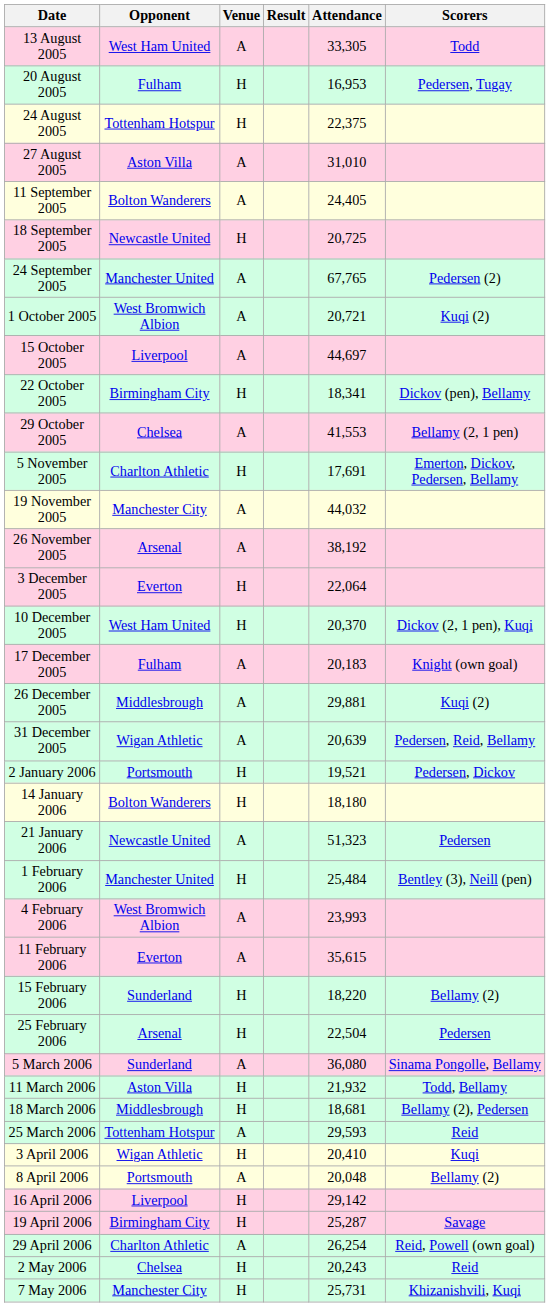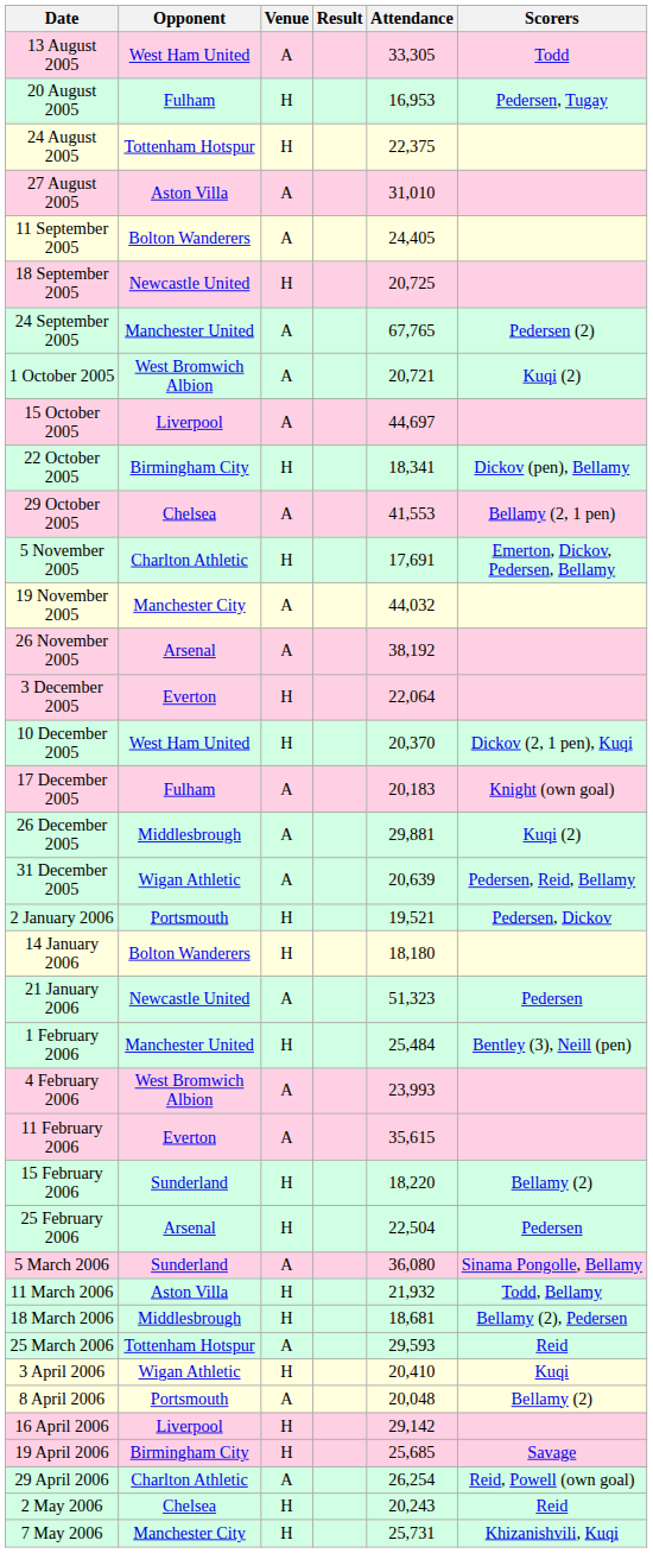 <table class="wikitable sortable" style="text-align:center;">
 <tr>
 <th>Date</th>
 <th>Opponent</th>
 <th>Venue</th>
 <th>Result</th>
 <th>Attendance</th>
 <th>Scorers</th>
 </tr>
 <tr style="background:#ffd0e3;">
 <td>13 August 2005</td>
 <td><a href='#'>West Ham United</a></td>
 <td>A</td>
 <td></td>
 <td>33,305</td>
 <td><a href='#'>Todd</a></td>
 </tr>
 <tr style="background:#d0ffe3;">
 <td>20 August 2005</td>
 <td><a href='#'>Fulham</a></td>
 <td>H</td>
 <td></td>
 <td>16,953</td>
 <td><a href='#'>Pedersen</a>, <a href='#'>Tugay</a></td>
 </tr>
 <tr style="background:#ffffdd;">
 <td>24 August 2005</td>
 <td><a href='#'>Tottenham Hotspur</a></td>
 <td>H</td>
 <td></td>
 <td>22,375</td>
 <td></td>
 </tr>
 <tr style="background:#ffd0e3;">
 <td>27 August 2005</td>
 <td><a href='#'>Aston Villa</a></td>
 <td>A</td>
 <td></td>
 <td>31,010</td>
 <td></td>
 </tr>
 <tr style="background:#ffffdd;">
 <td>11 September 2005</td>
 <td><a href='#'>Bolton Wanderers</a></td>
 <td>A</td>
 <td></td>
 <td>24,405</td>
 <td></td>
 </tr>
 <tr style="background:#ffd0e3;">
 <td>18 September 2005</td>
 <td><a href='#'>Newcastle United</a></td>
 <td>H</td>
 <td></td>
 <td>20,725</td>
 <td></td>
 </tr>
 <tr style="background:#d0ffe3;">
 <td>24 September 2005</td>
 <td><a href='#'>Manchester United</a></td>
 <td>A</td>
 <td></td>
 <td>67,765</td>
 <td><a href='#'>Pedersen</a> (2)</td>
 </tr>
 <tr style="background:#d0ffe3;">
 <td>1 October 2005</td>
 <td><a href='#'>West Bromwich Albion</a></td>
 <td>A</td>
 <td></td>
 <td>20,721</td>
 <td><a href='#'>Kuqi</a> (2)</td>
 </tr>
 <tr style="background:#ffd0e3;">
 <td>15 October 2005</td>
 <td><a href='#'>Liverpool</a></td>
 <td>A</td>
 <td></td>
 <td>44,697</td>
 <td></td>
 </tr>
 <tr style="background:#d0ffe3;">
 <td>22 October 2005</td>
 <td><a href='#'>Birmingham City</a></td>
 <td>H</td>
 <td></td>
 <td>18,341</td>
 <td><a href='#'>Dickov</a> (pen), <a href='#'>Bellamy</a></td>
 </tr>
 <tr style="background:#ffd0e3;">
 <td>29 October 2005</td>
 <td><a href='#'>Chelsea</a></td>
 <td>A</td>
 <td></td>
 <td>41,553</td>
 <td><a href='#'>Bellamy</a> (2, 1 pen)</td>
 </tr>
 <tr style="background:#d0ffe3;">
 <td>5 November 2005</td>
 <td><a href='#'>Charlton Athletic</a></td>
 <td>H</td>
 <td></td>
 <td>17,691</td>
 <td><a href='#'>Emerton</a>, <a href='#'>Dickov</a>, <a href='#'>Pedersen</a>, <a href='#'>Bellamy</a></td>
 </tr>
 <tr style="background:#ffffdd;">
 <td>19 November 2005</td>
 <td><a href='#'>Manchester City</a></td>
 <td>A</td>
 <td></td>
 <td>44,032</td>
 <td></td>
 </tr>
 <tr style="background:#ffd0e3;">
 <td>26 November 2005</td>
 <td><a href='#'>Arsenal</a></td>
 <td>A</td>
 <td></td>
 <td>38,192</td>
 <td></td>
 </tr>
 <tr style="background:#ffd0e3;">
 <td>3 December 2005</td>
 <td><a href='#'>Everton</a></td>
 <td>H</td>
 <td></td>
 <td>22,064</td>
 <td></td>
 </tr>
 <tr style="background:#d0ffe3;">
 <td>10 December 2005</td>
 <td><a href='#'>West Ham United</a></td>
 <td>H</td>
 <td></td>
 <td>20,370</td>
 <td><a href='#'>Dickov</a> (2, 1 pen), <a href='#'>Kuqi</a></td>
 </tr>
 <tr style="background:#ffd0e3;">
 <td>17 December 2005</td>
 <td><a href='#'>Fulham</a></td>
 <td>A</td>
 <td></td>
 <td>20,183</td>
 <td><a href='#'>Knight</a> (own goal)</td>
 </tr>
 <tr style="background:#d0ffe3;">
 <td>26 December 2005</td>
 <td><a href='#'>Middlesbrough</a></td>
 <td>A</td>
 <td></td>
 <td>29,881</td>
 <td><a href='#'>Kuqi</a> (2)</td>
 </tr>
 <tr style="background:#d0ffe3;">
 <td>31 December 2005</td>
 <td><a href='#'>Wigan Athletic</a></td>
 <td>A</td>
 <td></td>
 <td>20,639</td>
 <td><a href='#'>Pedersen</a>, <a href='#'>Reid</a>, <a href='#'>Bellamy</a></td>
 </tr>
 <tr style="background:#d0ffe3;">
 <td>2 January 2006</td>
 <td><a href='#'>Portsmouth</a></td>
 <td>H</td>
 <td></td>
 <td>19,521</td>
 <td><a href='#'>Pedersen</a>, <a href='#'>Dickov</a></td>
 </tr>
 <tr style="background:#ffffdd;">
 <td>14 January 2006</td>
 <td><a href='#'>Bolton Wanderers</a></td>
 <td>H</td>
 <td></td>
 <td>18,180</td>
 <td></td>
 </tr>
 <tr style="background:#d0ffe3;">
 <td>21 January 2006</td>
 <td><a href='#'>Newcastle United</a></td>
 <td>A</td>
 <td></td>
 <td>51,323</td>
 <td><a href='#'>Pedersen</a></td>
 </tr>
 <tr style="background:#d0ffe3;">
 <td>1 February 2006</td>
 <td><a href='#'>Manchester United</a></td>
 <td>H</td>
 <td></td>
 <td>25,484</td>
 <td><a href='#'>Bentley</a> (3), <a href='#'>Neill</a> (pen)</td>
 </tr>
 <tr style="background:#ffd0e3;">
 <td>4 February 2006</td>
 <td><a href='#'>West Bromwich Albion</a></td>
 <td>A</td>
 <td></td>
 <td>23,993</td>
 <td></td>
 </tr>
 <tr style="background:#ffd0e3;">
 <td>11 February 2006</td>
 <td><a href='#'>Everton</a></td>
 <td>A</td>
 <td></td>
 <td>35,615</td>
 <td></td>
 </tr>
 <tr style="background:#d0ffe3;">
 <td>15 February 2006</td>
 <td><a href='#'>Sunderland</a></td>
 <td>H</td>
 <td></td>
 <td>18,220</td>
 <td><a href='#'>Bellamy</a> (2)</td>
 </tr>
 <tr style="background:#d0ffe3;">
 <td>25 February 2006</td>
 <td><a href='#'>Arsenal</a></td>
 <td>H</td>
 <td></td>
 <td>22,504</td>
 <td><a href='#'>Pedersen</a></td>
 </tr>
 <tr style="background:#ffd0e3;">
 <td>5 March 2006</td>
 <td><a href='#'>Sunderland</a></td>
 <td>A</td>
 <td></td>
 <td>36,080</td>
 <td><a href='#'>Sinama Pongolle</a>, <a href='#'>Bellamy</a></td>
 </tr>
 <tr style="background:#d0ffe3;">
 <td>11 March 2006</td>
 <td><a href='#'>Aston Villa</a></td>
 <td>H</td>
 <td></td>
 <td>21,932</td>
 <td><a href='#'>Todd</a>, <a href='#'>Bellamy</a></td>
 </tr>
 <tr style="background:#d0ffe3;">
 <td>18 March 2006</td>
 <td><a href='#'>Middlesbrough</a></td>
 <td>H</td>
 <td></td>
 <td>18,681</td>
 <td><a href='#'>Bellamy</a> (2), <a href='#'>Pedersen</a></td>
 </tr>
 <tr style="background:#d0ffe3;">
 <td>25 March 2006</td>
 <td><a href='#'>Tottenham Hotspur</a></td>
 <td>A</td>
 <td></td>
 <td>29,593</td>
 <td><a href='#'>Reid</a></td>
 </tr>
 <tr style="background:#ffffdd;">
 <td>3 April 2006</td>
 <td><a href='#'>Wigan Athletic</a></td>
 <td>H</td>
 <td></td>
 <td>20,410</td>
 <td><a href='#'>Kuqi</a></td>
 </tr>
 <tr style="background:#ffffdd;">
 <td>8 April 2006</td>
 <td><a href='#'>Portsmouth</a></td>
 <td>A</td>
 <td></td>
 <td>20,048</td>
 <td><a href='#'>Bellamy</a> (2)</td>
 </tr>
 <tr style="background:#ffd0e3;">
 <td>16 April 2006</td>
 <td><a href='#'>Liverpool</a></td>
 <td>H</td>
 <td></td>
 <td>29,142</td>
 <td></td>
 </tr>
 <tr style="background:#ffd0e3;">
 <td>19 April 2006</td>
 <td><a href='#'>Birmingham City</a></td>
 <td>H</td>
 <td></td>
-<td>25,287</td>
+<td>25,685</td>
 <td><a href='#'>Savage</a></td>
 </tr>
 <tr style="background:#d0ffe3;">
 <td>29 April 2006</td>
 <td><a href='#'>Charlton Athletic</a></td>
 <td>A</td>
 <td></td>
 <td>26,254</td>
 <td><a href='#'>Reid</a>, <a href='#'>Powell</a> (own goal)</td>
 </tr>
 <tr style="background:#d0ffe3;">
 <td>2 May 2006</td>
 <td><a href='#'>Chelsea</a></td>
 <td>H</td>
 <td></td>
 <td>20,243</td>
 <td><a href='#'>Reid</a></td>
 </tr>
 <tr style="background:#d0ffe3;">
 <td>7 May 2006</td>
 <td><a href='#'>Manchester City</a></td>
 <td>H</td>
 <td></td>
 <td>25,731</td>
 <td><a href='#'>Khizanishvili</a>, <a href='#'>Kuqi</a></td>
 </tr>
 </table>
